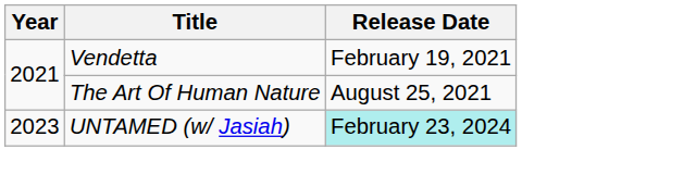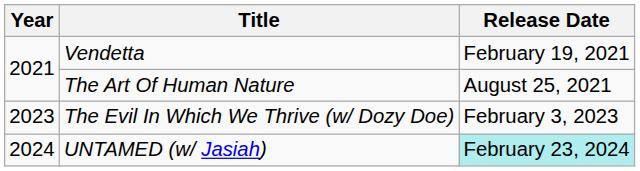 <table class="wikitable">
 <tr>
 <th>Year</th>
 <th>Title</th>
 <th>Release Date</th>
 </tr>
 <tr>
 <td rowspan="2">2021</td>
 <td><em>Vendetta</em></td>
 <td>February 19, 2021</td>
 </tr>
 <tr>
 <td><em>The Art Of Human Nature</em></td>
 <td>August 25, 2021</td>
 </tr>
 <tr>
 <td>2023</td>
+<td><em>The Evil In Which We Thrive (w/ Dozy Doe)</em></td>
+<td>February 3, 2023</td>
+</tr>
+<tr>
+<td>2024</td>
 <td><em>UNTAMED (w/ <a href='#'>Jasiah</a>)</em></td>
 <td style="background: paleturquoise;">February 23, 2024</td>
 </tr>
 </table>
